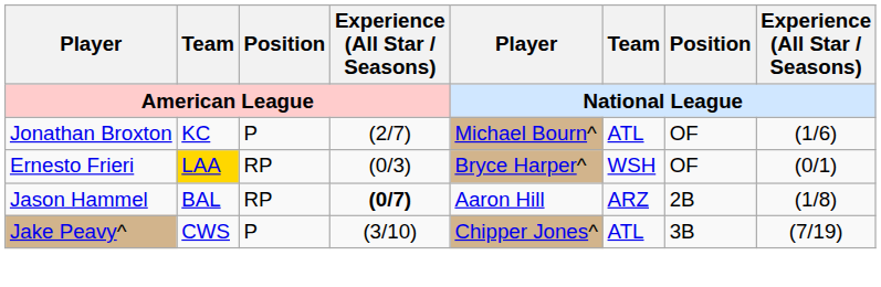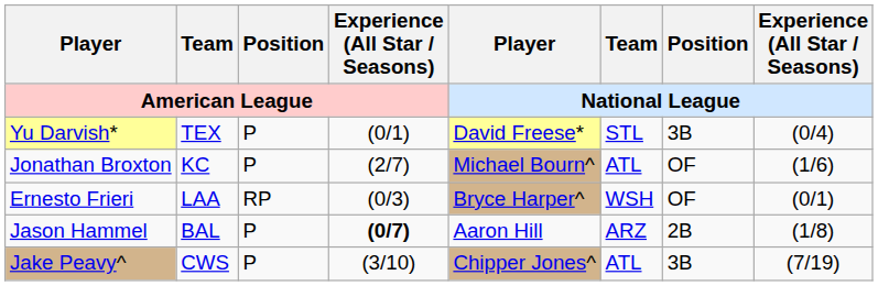 <table class="wikitable">
 <tr>
 <th>Player</th>
 <th>Team</th>
 <th>Position</th>
 <th>Experience<br>(All Star / <br>Seasons)</th>
 <th>Player</th>
 <th>Team</th>
 <th>Position</th>
 <th>Experience<br>(All Star / <br>Seasons)</th>
 </tr>
 <tr>
 <th colspan=4 style="background-color:#FFCCCC">American League</th>
 <th colspan=4 style="background-color:#D0E7FF">National League</th>
 </tr>
 <tr>
+<td style="background:#FFFF99"><a href='#'>Yu Darvish</a>*</td>
+<td><a href='#'>TEX</a></td>
+<td>P</td>
+<td align="center">(0/1)</td>
+<td style="background:#FFFF99"><a href='#'>David Freese</a>*</td>
+<td><a href='#'>STL</a></td>
+<td>3B</td>
+<td align="center">(0/4)</td>
+</tr>
+<tr>
 <td><a href='#'>Jonathan Broxton</a></td>
 <td><a href='#'>KC</a></td>
 <td>P</td>
 <td align="center">(2/7)</td>
 <td style="background:tan"><a href='#'>Michael Bourn</a>^</td>
 <td><a href='#'>ATL</a></td>
 <td>OF</td>
 <td align="center">(1/6)</td>
 </tr>
 <tr>
 <td><a href='#'>Ernesto Frieri</a></td>
-<td style="background: gold;"><a href='#'>LAA</a></td>
+<td><a href='#'>LAA</a></td>
 <td>RP</td>
 <td align="center">(0/3)</td>
 <td style="background:tan"><a href='#'>Bryce Harper</a>^</td>
 <td><a href='#'>WSH</a></td>
 <td>OF</td>
 <td align="center">(0/1)</td>
 </tr>
 <tr>
 <td><a href='#'>Jason Hammel</a></td>
 <td><a href='#'>BAL</a></td>
-<td>RP</td>
+<td>P</td>
 <td align="center"><strong>(0/7)</strong></td>
 <td><a href='#'>Aaron Hill</a></td>
 <td><a href='#'>ARZ</a></td>
 <td>2B</td>
 <td align="center">(1/8)</td>
 </tr>
 <tr>
 <td style="background:tan"><a href='#'>Jake Peavy</a>^</td>
 <td><a href='#'>CWS</a></td>
 <td>P</td>
 <td align="center">(3/10)</td>
 <td style="background:tan"><a href='#'>Chipper Jones</a>^</td>
 <td><a href='#'>ATL</a></td>
 <td>3B</td>
 <td align="center">(7/19)</td>
 </tr>
 </table>
